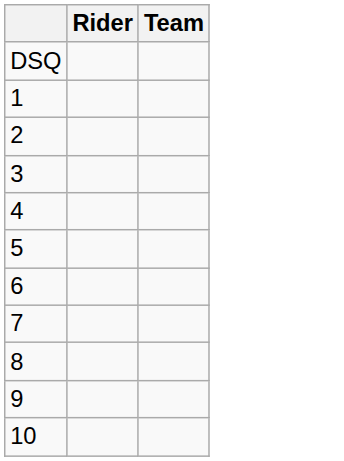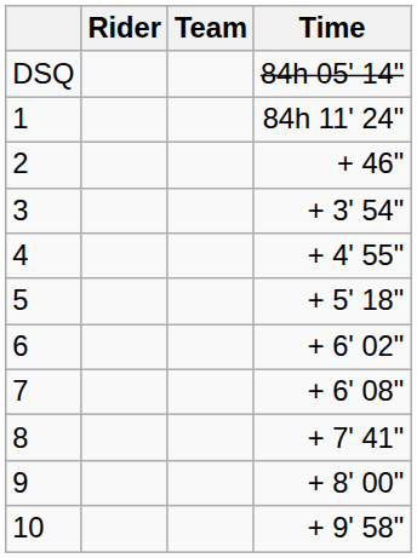 <table class="wikitable">
 <tr>
 <th></th>
 <th>Rider</th>
 <th>Team</th>
+<th>Time</th>
 </tr>
 <tr>
 <td>DSQ</td>
 <td><s></s></td>
 <td><s></s></td>
+<td style="text-align:right;"><s>84h 05' 14"</s></td>
 </tr>
 <tr>
 <td>1</td>
 <td>  </td>
 <td></td>
+<td style="text-align:right;">84h 11' 24"</td>
 </tr>
 <tr>
 <td>2</td>
 <td></td>
 <td></td>
+<td style="text-align:right;">+ 46"</td>
 </tr>
 <tr>
 <td>3</td>
 <td></td>
 <td></td>
+<td style="text-align:right;">+ 3' 54"</td>
 </tr>
 <tr>
 <td>4</td>
 <td></td>
 <td></td>
+<td style="text-align:right;">+ 4' 55"</td>
 </tr>
 <tr>
 <td>5</td>
 <td> </td>
 <td></td>
+<td style="text-align:right;">+ 5' 18"</td>
 </tr>
 <tr>
 <td>6</td>
 <td></td>
 <td></td>
+<td style="text-align:right;">+ 6' 02"</td>
 </tr>
 <tr>
 <td>7</td>
 <td></td>
 <td></td>
+<td style="text-align:right;">+ 6' 08"</td>
 </tr>
 <tr>
 <td>8</td>
 <td></td>
 <td></td>
+<td style="text-align:right;">+ 7' 41"</td>
 </tr>
 <tr>
 <td>9</td>
 <td></td>
 <td></td>
+<td style="text-align:right;">+ 8' 00"</td>
 </tr>
 <tr>
 <td>10</td>
 <td></td>
 <td></td>
+<td style="text-align:right;">+ 9' 58"</td>
 </tr>
 </table>
